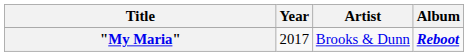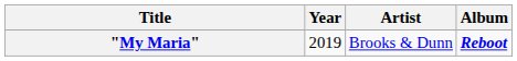 <table class="wikitable plainrowheaders" style="text-align:center;">
 <tr>
 <th rowspan="1" scope="col" style="width:18em;">Title</th>
 <th rowspan="1" scope="col">Year</th>
 <th scope="col" rowspan="1">Artist</th>
 <th scope="col" rowspan="1">Album</th>
 </tr>
 <tr style="font-size:smaller;">
 </tr>
 <tr>
 <th scope="row">"<a href='#'>My Maria</a>"</th>
-<td>2017</td>
+<td>2019</td>
 <td><a href='#'>Brooks & Dunn</a></td>
 <td style="text-align:left;"><strong><em><a href='#'>Reboot</a></em></strong></td>
 </tr>
 </table>
